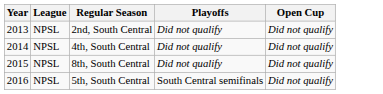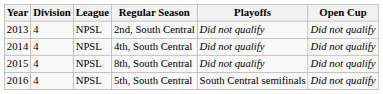 <table class="wikitable">
 <tr>
 <th>Year</th>
+<th>Division</th>
 <th>League</th>
 <th>Regular Season</th>
 <th>Playoffs</th>
 <th>Open Cup</th>
 </tr>
 <tr>
 <td>2013</td>
+<td>4</td>
 <td>NPSL</td>
 <td>2nd, South Central</td>
 <td><em>Did not qualify</em></td>
 <td><em>Did not qualify</em></td>
 </tr>
 <tr>
 <td>2014</td>
+<td>4</td>
 <td>NPSL</td>
 <td>4th, South Central</td>
 <td><em>Did not qualify</em></td>
 <td><em>Did not qualify</em></td>
 </tr>
 <tr>
 <td>2015</td>
+<td>4</td>
 <td>NPSL</td>
 <td>8th, South Central</td>
 <td><em>Did not qualify</em></td>
 <td><em>Did not qualify</em></td>
 </tr>
 <tr>
 <td>2016</td>
+<td>4</td>
 <td>NPSL</td>
 <td>5th, South Central</td>
 <td>South Central semifinals</td>
 <td><em>Did not qualify</em></td>
 </tr>
 </table>
